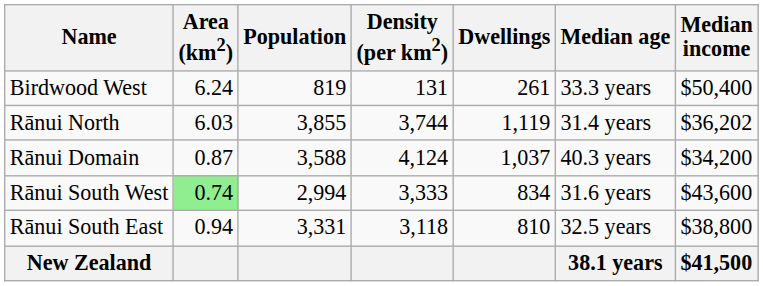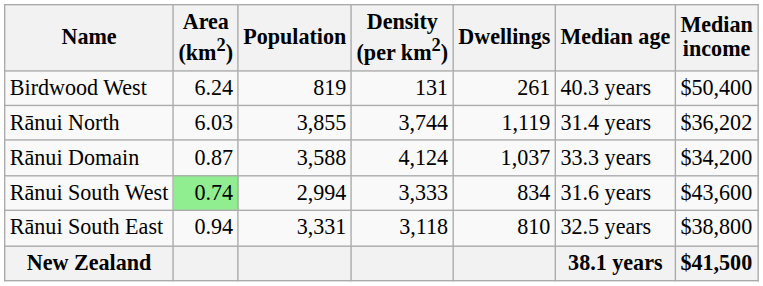 <table class="wikitable">
 <tr>
 <th>Name</th>
 <th>Area<br>(km<sup>2</sup>)</th>
 <th>Population</th>
 <th>Density<br>(per km<sup>2</sup>)</th>
 <th>Dwellings</th>
 <th>Median age</th>
 <th>Median<br>income</th>
 </tr>
 <tr>
 <td>Birdwood West</td>
 <td style="text-align:right;">6.24</td>
 <td style="text-align:right;">819</td>
 <td style="text-align:right;">131</td>
 <td style="text-align:right;">261</td>
-<td>33.3 years</td>
+<td>40.3 years</td>
 <td>$50,400</td>
 </tr>
 <tr>
 <td>Rānui North</td>
 <td style="text-align:right;">6.03</td>
 <td style="text-align:right;">3,855</td>
 <td style="text-align:right;">3,744</td>
 <td style="text-align:right;">1,119</td>
 <td>31.4 years</td>
 <td>$36,202</td>
 </tr>
 <tr>
 <td>Rānui Domain</td>
 <td style="text-align:right;">0.87</td>
 <td style="text-align:right;">3,588</td>
 <td style="text-align:right;">4,124</td>
 <td style="text-align:right;">1,037</td>
-<td>40.3 years</td>
+<td>33.3 years</td>
 <td>$34,200</td>
 </tr>
 <tr>
 <td>Rānui South West</td>
 <td style="background: lightgreen; text-align:right;">0.74</td>
 <td style="text-align:right;">2,994</td>
 <td style="text-align:right;">3,333</td>
 <td style="text-align:right;">834</td>
 <td>31.6 years</td>
 <td>$43,600</td>
 </tr>
 <tr>
 <td>Rānui South East</td>
 <td style="text-align:right;">0.94</td>
 <td style="text-align:right;">3,331</td>
 <td style="text-align:right;">3,118</td>
 <td style="text-align:right;">810</td>
 <td>32.5 years</td>
 <td>$38,800</td>
 </tr>
 <tr>
 <th>New Zealand</th>
 <th></th>
 <th></th>
 <th></th>
 <th></th>
 <th>38.1 years</th>
 <th style="text-align:left;">$41,500</th>
 </tr>
 </table>
